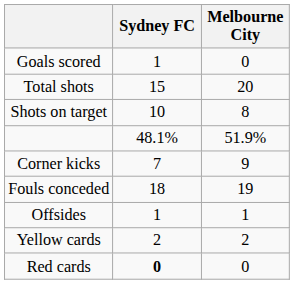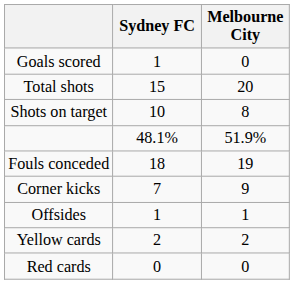 <table class="wikitable plainrowheaders" style="text-align:center">
 <tr>
 <th width=100></th>
 <th width=80>Sydney FC</th>
 <th width=80>Melbourne City</th>
 </tr>
 <tr>
 <td>Goals scored</td>
 <td>1</td>
 <td>0</td>
 </tr>
 <tr>
 <td>Total shots</td>
 <td>15</td>
 <td>20</td>
 </tr>
 <tr>
 <td>Shots on target</td>
 <td>10</td>
 <td>8</td>
 </tr>
 <tr>
 <td></td>
 <td>48.1%</td>
 <td>51.9%</td>
 </tr>
 <tr>
+<td>Fouls conceded</td>
+<td>18</td>
+<td>19</td>
+</tr>
+<tr>
 <td>Corner kicks</td>
 <td>7</td>
 <td>9</td>
-</tr>
-<tr>
-<td>Fouls conceded</td>
-<td>18</td>
-<td>19</td>
 </tr>
 <tr>
 <td>Offsides</td>
 <td>1</td>
 <td>1</td>
 </tr>
 <tr>
 <td>Yellow cards</td>
 <td>2</td>
 <td>2</td>
 </tr>
 <tr>
 <td>Red cards</td>
-<td><strong>0</strong></td>
+<td>0</td>
 <td>0</td>
 </tr>
 </table>
